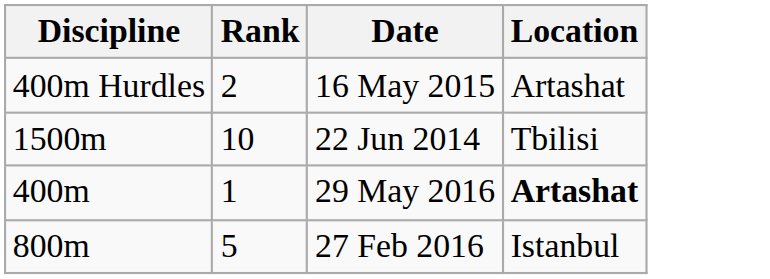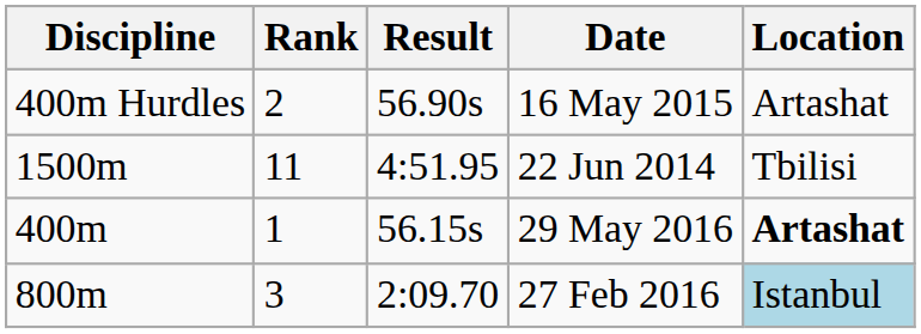 <table class=wikitable>
 <tr>
 <th>Discipline</th>
 <th>Rank</th>
+<th>Result</th>
 <th>Date</th>
 <th>Location</th>
 </tr>
 <tr>
 <td>400m Hurdles</td>
 <td>2</td>
+<td>56.90s</td>
 <td>16 May 2015</td>
 <td>Artashat</td>
 </tr>
 <tr>
 <td>1500m</td>
-<td>10</td>
+<td>11</td>
+<td>4:51.95</td>
 <td>22 Jun 2014</td>
 <td>Tbilisi</td>
 </tr>
 <tr>
 <td>400m</td>
 <td>1</td>
+<td>56.15s</td>
 <td>29 May 2016</td>
 <td><strong>Artashat</strong></td>
 </tr>
 <tr>
 <td>800m</td>
-<td>5</td>
+<td>3</td>
+<td>2:09.70</td>
 <td>27 Feb 2016</td>
-<td>Istanbul</td>
+<td style="background: lightblue;">Istanbul</td>
 </tr>
 </table>
